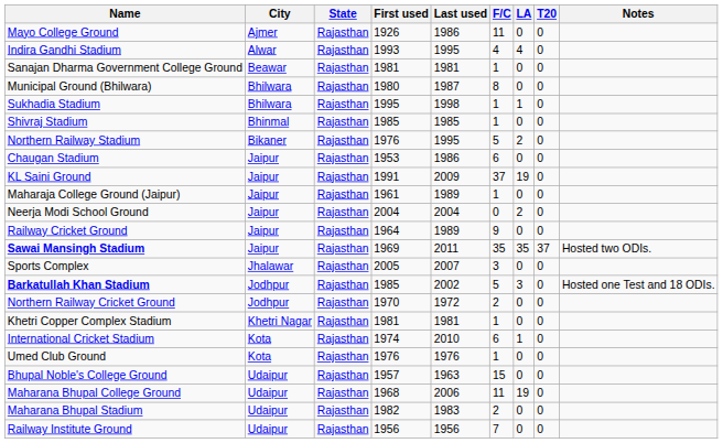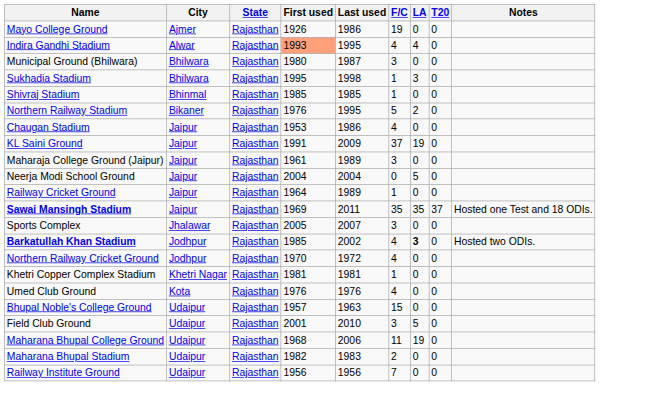 <table class="wikitable sortable collapsible static-row-numbers" style="font-size: 90%">
 <tr>
 <th>Name</th>
 <th>City</th>
 <th><a href='#'>State</a></th>
 <th>First used</th>
 <th>Last used</th>
 <th><a href='#'>F/C</a></th>
 <th><a href='#'>LA</a></th>
 <th><a href='#'>T20</a></th>
 <th>Notes</th>
 </tr>
 <tr>
 <td><a href='#'>Mayo College Ground</a></td>
 <td><a href='#'>Ajmer</a></td>
 <td><a href='#'>Rajasthan</a></td>
 <td>1926</td>
 <td>1986</td>
-<td>11</td>
+<td>19</td>
 <td>0</td>
 <td>0</td>
 <td></td>
 </tr>
 <tr>
 <td><a href='#'>Indira Gandhi Stadium</a></td>
 <td><a href='#'>Alwar</a></td>
 <td><a href='#'>Rajasthan</a></td>
-<td>1993</td>
+<td style="background: lightsalmon;">1993</td>
 <td>1995</td>
 <td>4</td>
 <td>4</td>
-<td>0</td>
-<td></td>
-</tr>
-<tr>
-<td>Sanajan Dharma Government College Ground</td>
-<td><a href='#'>Beawar</a></td>
-<td><a href='#'>Rajasthan</a></td>
-<td>1981</td>
-<td>1981</td>
-<td>1</td>
-<td>0</td>
 <td>0</td>
 <td></td>
 </tr>
 <tr>
 <td>Municipal Ground (Bhilwara)</td>
 <td><a href='#'>Bhilwara</a></td>
 <td><a href='#'>Rajasthan</a></td>
 <td>1980</td>
 <td>1987</td>
-<td>8</td>
+<td>3</td>
 <td>0</td>
 <td>0</td>
 <td></td>
 </tr>
 <tr>
 <td><a href='#'>Sukhadia Stadium</a></td>
 <td><a href='#'>Bhilwara</a></td>
 <td><a href='#'>Rajasthan</a></td>
 <td>1995</td>
 <td>1998</td>
 <td>1</td>
-<td>1</td>
+<td>3</td>
 <td>0</td>
 <td></td>
 </tr>
 <tr>
 <td><a href='#'>Shivraj Stadium</a></td>
 <td><a href='#'>Bhinmal</a></td>
 <td><a href='#'>Rajasthan</a></td>
 <td>1985</td>
 <td>1985</td>
 <td>1</td>
 <td>0</td>
 <td>0</td>
 <td></td>
 </tr>
 <tr>
 <td><a href='#'>Northern Railway Stadium</a></td>
 <td><a href='#'>Bikaner</a></td>
 <td><a href='#'>Rajasthan</a></td>
 <td>1976</td>
 <td>1995</td>
 <td>5</td>
 <td>2</td>
 <td>0</td>
 <td></td>
 </tr>
 <tr>
 <td><a href='#'>Chaugan Stadium</a></td>
 <td><a href='#'>Jaipur</a></td>
 <td><a href='#'>Rajasthan</a></td>
 <td>1953</td>
 <td>1986</td>
-<td>6</td>
+<td>4</td>
 <td>0</td>
 <td>0</td>
 <td></td>
 </tr>
 <tr>
 <td><a href='#'>KL Saini Ground</a></td>
 <td><a href='#'>Jaipur</a></td>
 <td><a href='#'>Rajasthan</a></td>
 <td>1991</td>
 <td>2009</td>
 <td>37</td>
 <td>19</td>
 <td>0</td>
 <td></td>
 </tr>
 <tr>
 <td>Maharaja College Ground (Jaipur)</td>
 <td><a href='#'>Jaipur</a></td>
 <td><a href='#'>Rajasthan</a></td>
 <td>1961</td>
 <td>1989</td>
-<td>1</td>
+<td>3</td>
 <td>0</td>
 <td>0</td>
 <td></td>
 </tr>
 <tr>
 <td>Neerja Modi School Ground</td>
 <td><a href='#'>Jaipur</a></td>
 <td><a href='#'>Rajasthan</a></td>
 <td>2004</td>
 <td>2004</td>
 <td>0</td>
-<td>2</td>
+<td>5</td>
 <td>0</td>
 <td></td>
 </tr>
 <tr>
 <td><a href='#'>Railway Cricket Ground</a></td>
 <td><a href='#'>Jaipur</a></td>
 <td><a href='#'>Rajasthan</a></td>
 <td>1964</td>
 <td>1989</td>
-<td>9</td>
+<td>1</td>
 <td>0</td>
 <td>0</td>
 <td></td>
 </tr>
 <tr>
 <td><strong><a href='#'>Sawai Mansingh Stadium</a></strong></td>
 <td><a href='#'>Jaipur</a></td>
 <td><a href='#'>Rajasthan</a></td>
 <td>1969</td>
 <td>2011</td>
 <td>35</td>
 <td>35</td>
 <td>37</td>
-<td>Hosted two ODIs.</td>
+<td>Hosted one Test and 18 ODIs.</td>
 </tr>
 <tr>
 <td>Sports Complex</td>
 <td><a href='#'>Jhalawar</a></td>
 <td><a href='#'>Rajasthan</a></td>
 <td>2005</td>
 <td>2007</td>
 <td>3</td>
 <td>0</td>
 <td>0</td>
 <td></td>
 </tr>
 <tr>
 <td><strong><a href='#'>Barkatullah Khan Stadium</a></strong></td>
 <td><a href='#'>Jodhpur</a></td>
 <td><a href='#'>Rajasthan</a></td>
 <td>1985</td>
 <td>2002</td>
-<td>5</td>
-<td>3</td>
+<td>4</td>
+<td><strong>3</strong></td>
 <td>0</td>
-<td>Hosted one Test and 18 ODIs.</td>
+<td>Hosted two ODIs.</td>
 </tr>
 <tr>
 <td><a href='#'>Northern Railway Cricket Ground</a></td>
 <td><a href='#'>Jodhpur</a></td>
 <td><a href='#'>Rajasthan</a></td>
 <td>1970</td>
 <td>1972</td>
-<td>2</td>
+<td>4</td>
 <td>0</td>
 <td>0</td>
 <td></td>
 </tr>
 <tr>
 <td>Khetri Copper Complex Stadium</td>
 <td><a href='#'>Khetri Nagar</a></td>
 <td><a href='#'>Rajasthan</a></td>
 <td>1981</td>
 <td>1981</td>
 <td>1</td>
 <td>0</td>
 <td>0</td>
 <td></td>
 </tr>
 <tr>
-<td><a href='#'>International Cricket Stadium</a></td>
-<td><a href='#'>Kota</a></td>
-<td><a href='#'>Rajasthan</a></td>
-<td>1974</td>
-<td>2010</td>
-<td>6</td>
-<td>1</td>
-<td>0</td>
-<td></td>
-</tr>
-<tr>
 <td>Umed Club Ground</td>
 <td><a href='#'>Kota</a></td>
 <td><a href='#'>Rajasthan</a></td>
 <td>1976</td>
 <td>1976</td>
-<td>1</td>
+<td>4</td>
 <td>0</td>
 <td>0</td>
 <td></td>
 </tr>
 <tr>
 <td><a href='#'>Bhupal Noble's College Ground</a></td>
 <td><a href='#'>Udaipur</a></td>
 <td><a href='#'>Rajasthan</a></td>
 <td>1957</td>
 <td>1963</td>
 <td>15</td>
 <td>0</td>
+<td>0</td>
+<td></td>
+</tr>
+<tr>
+<td>Field Club Ground</td>
+<td><a href='#'>Udaipur</a></td>
+<td><a href='#'>Rajasthan</a></td>
+<td>2001</td>
+<td>2010</td>
+<td>3</td>
+<td>5</td>
 <td>0</td>
 <td></td>
 </tr>
 <tr>
 <td><a href='#'>Maharana Bhupal College Ground</a></td>
 <td><a href='#'>Udaipur</a></td>
 <td><a href='#'>Rajasthan</a></td>
 <td>1968</td>
 <td>2006</td>
 <td>11</td>
 <td>19</td>
 <td>0</td>
 <td></td>
 </tr>
 <tr>
 <td><a href='#'>Maharana Bhupal Stadium</a></td>
 <td><a href='#'>Udaipur</a></td>
 <td><a href='#'>Rajasthan</a></td>
 <td>1982</td>
 <td>1983</td>
 <td>2</td>
 <td>0</td>
 <td>0</td>
 <td></td>
 </tr>
 <tr>
 <td><a href='#'>Railway Institute Ground</a></td>
 <td><a href='#'>Udaipur</a></td>
 <td><a href='#'>Rajasthan</a></td>
 <td>1956</td>
 <td>1956</td>
 <td>7</td>
 <td>0</td>
 <td>0</td>
 <td></td>
 </tr>
 </table>
